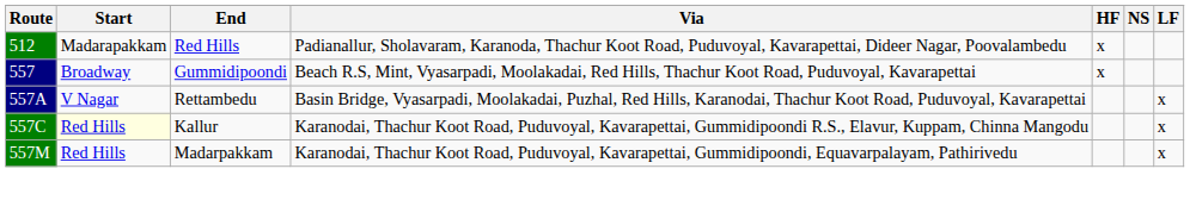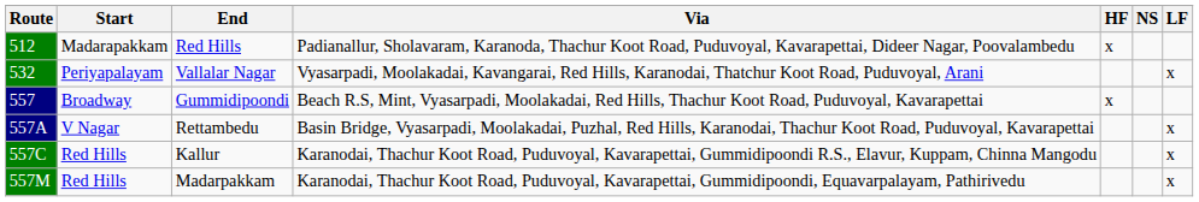 <table class="wikitable sortable collapsable plainrowheaders">
 <tr>
 </tr>
 <tr>
 <th>Route</th>
 <th>Start</th>
 <th>End</th>
 <th>Via</th>
 <th>HF</th>
 <th>NS</th>
 <th>LF</th>
 </tr>
 <tr>
 <td style="background:green; color:white">512</td>
 <td>Madarapakkam</td>
 <td><a href='#'>Red Hills</a></td>
 <td>Padianallur, Sholavaram, Karanoda, Thachur Koot Road, Puduvoyal, Kavarapettai, Dideer Nagar, Poovalambedu</td>
 <td>x</td>
 <td></td>
 <td></td>
 </tr>
 <tr>
+<td style="background:green; color:white">532</td>
+<td><a href='#'>Periyapalayam</a></td>
+<td><a href='#'>Vallalar Nagar</a></td>
+<td>Vyasarpadi, Moolakadai, Kavangarai, Red Hills, Karanodai, Thatchur Koot Road, Puduvoyal, <a href='#'>Arani</a></td>
+<td></td>
+<td></td>
+<td>x</td>
+</tr>
+<tr>
 <td style="background:navy; color:white">557</td>
 <td><a href='#'>Broadway</a></td>
 <td><a href='#'>Gummidipoondi</a></td>
 <td>Beach R.S, Mint, Vyasarpadi, Moolakadai, Red Hills, Thachur Koot Road, Puduvoyal, Kavarapettai</td>
 <td>x</td>
 <td></td>
 <td></td>
 </tr>
 <tr>
 <td style="background:navy; color:white">557A</td>
 <td><a href='#'>V Nagar</a></td>
 <td>Rettambedu</td>
 <td>Basin Bridge, Vyasarpadi, Moolakadai, Puzhal, Red Hills, Karanodai, Thachur Koot Road, Puduvoyal, Kavarapettai</td>
 <td></td>
 <td></td>
 <td>x</td>
 </tr>
 <tr>
 <td style="background:green; color:white">557C</td>
-<td style="background: lightyellow;"><a href='#'>Red Hills</a></td>
+<td><a href='#'>Red Hills</a></td>
 <td>Kallur</td>
 <td>Karanodai, Thachur Koot Road, Puduvoyal, Kavarapettai, Gummidipoondi R.S., Elavur, Kuppam, Chinna Mangodu</td>
 <td></td>
 <td></td>
 <td>x</td>
 </tr>
 <tr>
 <td style="background:green; color:white">557M</td>
 <td><a href='#'>Red Hills</a></td>
 <td>Madarpakkam</td>
 <td>Karanodai, Thachur Koot Road, Puduvoyal, Kavarapettai, Gummidipoondi, Equavarpalayam, Pathirivedu</td>
 <td></td>
 <td></td>
 <td>x</td>
 </tr>
 </table>
